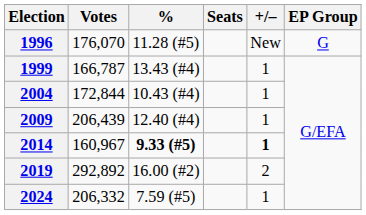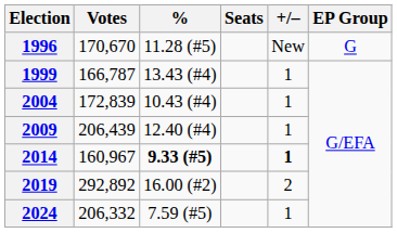 <table class="wikitable" style="text-align:center;">
 <tr>
 <th>Election</th>
 <th>Votes</th>
 <th>%</th>
 <th>Seats</th>
 <th>+/–</th>
 <th>EP Group</th>
 </tr>
 <tr>
 <th><a href='#'>1996</a></th>
-<td>176,070</td>
+<td>170,670</td>
 <td>11.28 (#5)</td>
 <td></td>
 <td>New</td>
 <td><a href='#'>G</a></td>
 </tr>
 <tr>
 <th><a href='#'>1999</a></th>
 <td>166,787</td>
 <td>13.43 (#4)</td>
 <td></td>
 <td> 1</td>
 <td rowspan=6><a href='#'>G/EFA</a></td>
 </tr>
 <tr>
 <th><a href='#'>2004</a></th>
-<td>172,844</td>
+<td>172,839</td>
 <td>10.43 (#4)</td>
 <td></td>
 <td> 1</td>
 </tr>
 <tr>
 <th><a href='#'>2009</a></th>
 <td>206,439</td>
 <td>12.40 (#4)</td>
 <td></td>
 <td> 1</td>
 </tr>
 <tr>
 <th><a href='#'>2014</a></th>
 <td>160,967</td>
 <td><strong>9.33 (#5)</strong></td>
 <td></td>
 <td><strong> 1</strong></td>
 </tr>
 <tr>
 <th><a href='#'>2019</a></th>
 <td>292,892</td>
 <td>16.00 (#2)</td>
 <td></td>
 <td> 2</td>
 </tr>
 <tr>
 <th><a href='#'>2024</a></th>
 <td>206,332</td>
 <td>7.59 (#5)</td>
 <td></td>
 <td> 1</td>
 </tr>
 </table>
